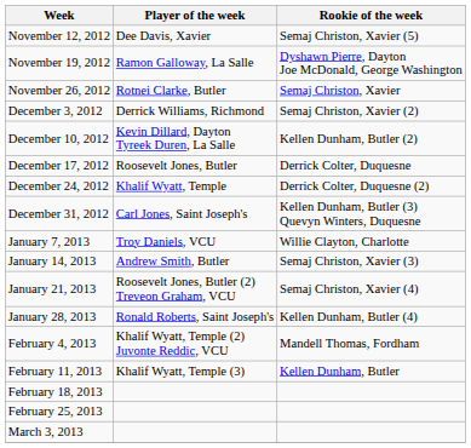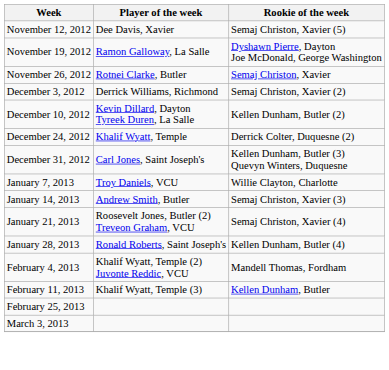 <table class="wikitable" border="1">
 <tr>
 <th>Week</th>
 <th>Player of the week</th>
 <th>Rookie of the week</th>
 </tr>
 <tr>
 <td>November 12, 2012</td>
 <td>Dee Davis, Xavier</td>
 <td>Semaj Christon, Xavier (5)</td>
 </tr>
 <tr>
 <td>November 19, 2012</td>
 <td><a href='#'>Ramon Galloway</a>, La Salle</td>
 <td><a href='#'>Dyshawn Pierre</a>, Dayton<br>Joe McDonald, George Washington</td>
 </tr>
 <tr>
 <td>November 26, 2012</td>
 <td><a href='#'>Rotnei Clarke</a>, Butler</td>
 <td><a href='#'>Semaj Christon</a>, Xavier</td>
 </tr>
 <tr>
 <td>December 3, 2012</td>
 <td>Derrick Williams, Richmond</td>
 <td>Semaj Christon, Xavier (2)</td>
 </tr>
 <tr>
 <td>December 10, 2012</td>
 <td><a href='#'>Kevin Dillard</a>, Dayton<br><a href='#'>Tyreek Duren</a>, La Salle</td>
 <td>Kellen Dunham, Butler (2)</td>
-</tr>
-<tr>
-<td>December 17, 2012</td>
-<td>Roosevelt Jones, Butler</td>
-<td>Derrick Colter, Duquesne</td>
 </tr>
 <tr>
 <td>December 24, 2012</td>
 <td><a href='#'>Khalif Wyatt</a>, Temple</td>
 <td>Derrick Colter, Duquesne (2)</td>
 </tr>
 <tr>
 <td>December 31, 2012</td>
 <td><a href='#'>Carl Jones</a>, Saint Joseph's</td>
 <td>Kellen Dunham, Butler (3)<br>Quevyn Winters, Duquesne</td>
 </tr>
 <tr>
 <td>January 7, 2013</td>
 <td><a href='#'>Troy Daniels</a>, VCU</td>
 <td>Willie Clayton, Charlotte</td>
 </tr>
 <tr>
 <td>January 14, 2013</td>
 <td><a href='#'>Andrew Smith</a>, Butler</td>
 <td>Semaj Christon, Xavier (3)</td>
 </tr>
 <tr>
 <td>January 21, 2013</td>
 <td>Roosevelt Jones, Butler (2) <br><a href='#'>Treveon Graham</a>, VCU</td>
 <td>Semaj Christon, Xavier (4)</td>
 </tr>
 <tr>
 <td>January 28, 2013</td>
 <td><a href='#'>Ronald Roberts</a>, Saint Joseph's</td>
 <td>Kellen Dunham, Butler (4)</td>
 </tr>
 <tr>
 <td>February 4, 2013</td>
 <td>Khalif Wyatt, Temple (2)<br><a href='#'>Juvonte Reddic</a>, VCU</td>
 <td>Mandell Thomas, Fordham</td>
 </tr>
 <tr>
 <td>February 11, 2013</td>
 <td>Khalif Wyatt, Temple (3)</td>
 <td><a href='#'>Kellen Dunham</a>, Butler</td>
 </tr>
 <tr>
-<td>February 18, 2013</td>
-<td></td>
-<td></td>
-</tr>
-<tr>
 <td>February 25, 2013</td>
 <td></td>
 <td></td>
 </tr>
 <tr>
 <td>March 3, 2013</td>
 <td></td>
 <td></td>
 </tr>
 <tr>
 </tr>
 </table>
